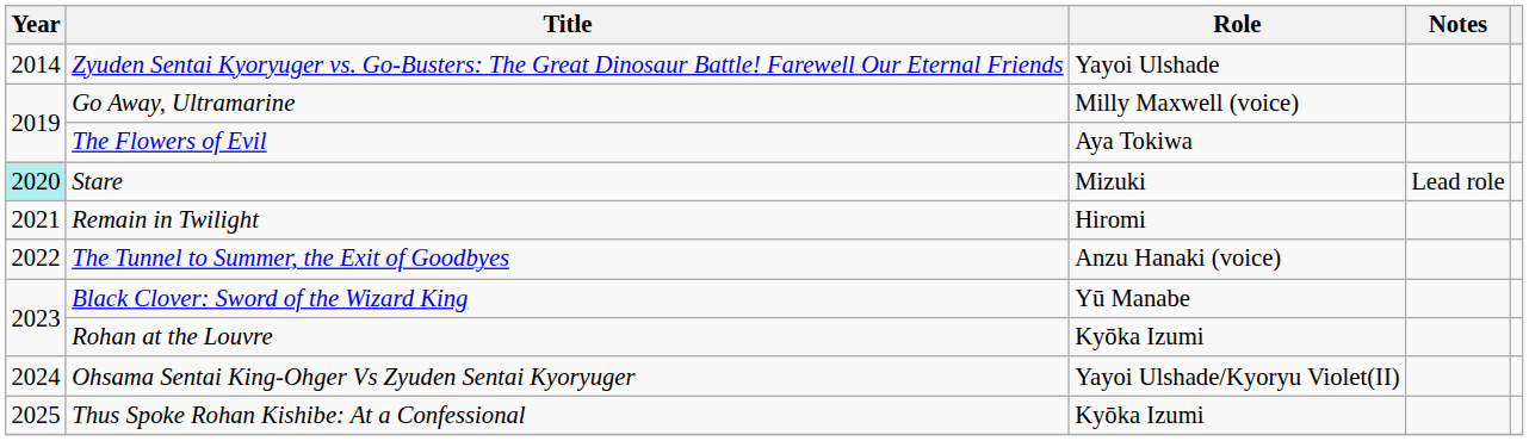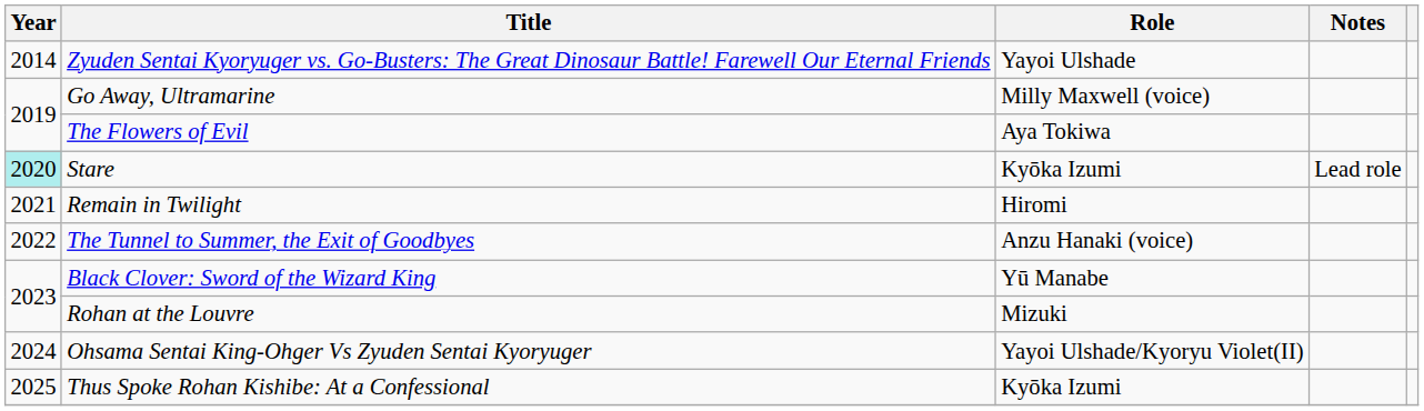 <table class="wikitable sortable">
 <tr>
 <th>Year</th>
 <th>Title</th>
 <th>Role</th>
 <th class="unsortable">Notes</th>
 <th class="unsortable"></th>
 </tr>
 <tr>
 <td>2014</td>
 <td><em><a href='#'>Zyuden Sentai Kyoryuger vs. Go-Busters: The Great Dinosaur Battle! Farewell Our Eternal Friends</a></em></td>
 <td>Yayoi Ulshade</td>
 <td></td>
 <td></td>
 </tr>
 <tr>
 <td rowspan="2">2019</td>
 <td><em>Go Away, Ultramarine</em></td>
 <td>Milly Maxwell (voice)</td>
 <td></td>
 <td></td>
 </tr>
 <tr>
 <td><em><a href='#'>The Flowers of Evil</a></em></td>
 <td>Aya Tokiwa</td>
 <td></td>
 <td></td>
 </tr>
 <tr>
 <td style="background: paleturquoise;">2020</td>
 <td><em>Stare</em></td>
-<td>Mizuki</td>
+<td>Kyōka Izumi</td>
 <td>Lead role</td>
 <td></td>
 </tr>
 <tr>
 <td>2021</td>
 <td><em>Remain in Twilight</em></td>
 <td>Hiromi</td>
 <td></td>
 <td></td>
 </tr>
 <tr>
 <td>2022</td>
 <td><em><a href='#'>The Tunnel to Summer, the Exit of Goodbyes</a></em></td>
 <td>Anzu Hanaki (voice)</td>
 <td></td>
 <td></td>
 </tr>
 <tr>
 <td rowspan="2">2023</td>
 <td><em><a href='#'>Black Clover: Sword of the Wizard King</a></em></td>
 <td>Yū Manabe</td>
 <td></td>
 <td></td>
 </tr>
 <tr>
 <td><em>Rohan at the Louvre</em></td>
-<td>Kyōka Izumi</td>
+<td>Mizuki</td>
 <td></td>
 <td></td>
 </tr>
 <tr>
 <td>2024</td>
 <td><em>Ohsama Sentai King-Ohger Vs Zyuden Sentai Kyoryuger</em></td>
 <td>Yayoi Ulshade/Kyoryu Violet(II)</td>
 <td></td>
 <td></td>
 </tr>
 <tr>
 <td>2025</td>
 <td><em>Thus Spoke Rohan Kishibe: At a Confessional</em></td>
 <td>Kyōka Izumi</td>
 <td></td>
 <td></td>
 </tr>
 <tr>
 </tr>
 </table>
